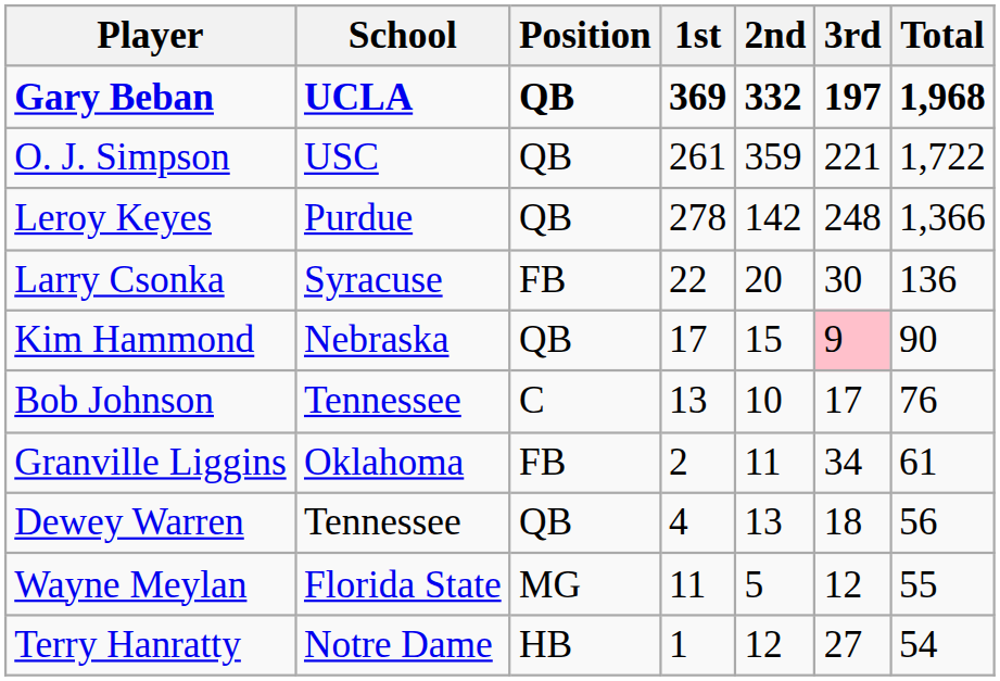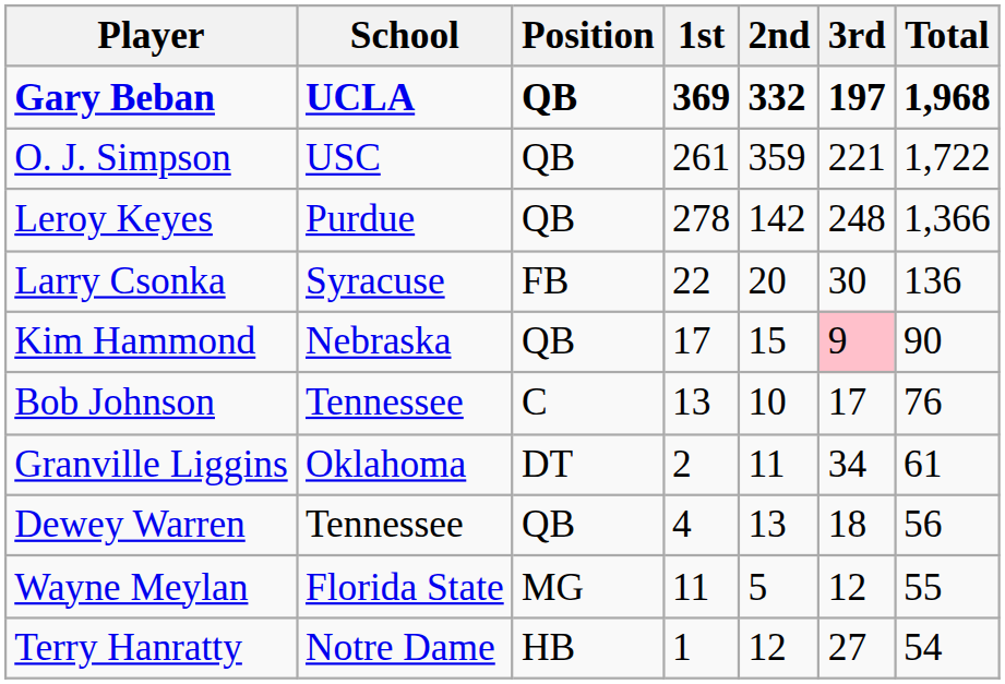 <table class="wikitable">
 <tr>
 <th>Player</th>
 <th>School</th>
 <th>Position</th>
 <th>1st</th>
 <th>2nd</th>
 <th>3rd</th>
 <th>Total</th>
 </tr>
 <tr>
 <td><strong><a href='#'>Gary Beban</a></strong></td>
 <td><strong><a href='#'>UCLA</a></strong></td>
 <td><strong>QB</strong></td>
 <td><strong>369</strong></td>
 <td><strong>332</strong></td>
 <td><strong>197</strong></td>
 <td><strong>1,968</strong></td>
 </tr>
 <tr>
 <td><a href='#'>O. J. Simpson</a></td>
 <td><a href='#'>USC</a></td>
 <td>QB</td>
 <td>261</td>
 <td>359</td>
 <td>221</td>
 <td>1,722</td>
 </tr>
 <tr>
 <td><a href='#'>Leroy Keyes</a></td>
 <td><a href='#'>Purdue</a></td>
 <td>QB</td>
 <td>278</td>
 <td>142</td>
 <td>248</td>
 <td>1,366</td>
 </tr>
 <tr>
 <td><a href='#'>Larry Csonka</a></td>
 <td><a href='#'>Syracuse</a></td>
 <td>FB</td>
 <td>22</td>
 <td>20</td>
 <td>30</td>
 <td>136</td>
 </tr>
 <tr>
 <td><a href='#'>Kim Hammond</a></td>
 <td><a href='#'>Nebraska</a></td>
 <td>QB</td>
 <td>17</td>
 <td>15</td>
 <td style="background: pink;">9</td>
 <td>90</td>
 </tr>
 <tr>
 <td><a href='#'>Bob Johnson</a></td>
 <td><a href='#'>Tennessee</a></td>
 <td>C</td>
 <td>13</td>
 <td>10</td>
 <td>17</td>
 <td>76</td>
 </tr>
 <tr>
 <td><a href='#'>Granville Liggins</a></td>
 <td><a href='#'>Oklahoma</a></td>
-<td>FB</td>
+<td>DT</td>
 <td>2</td>
 <td>11</td>
 <td>34</td>
 <td>61</td>
 </tr>
 <tr>
 <td><a href='#'>Dewey Warren</a></td>
 <td>Tennessee</td>
 <td>QB</td>
 <td>4</td>
 <td>13</td>
 <td>18</td>
 <td>56</td>
 </tr>
 <tr>
 <td><a href='#'>Wayne Meylan</a></td>
 <td><a href='#'>Florida State</a></td>
 <td>MG</td>
 <td>11</td>
 <td>5</td>
 <td>12</td>
 <td>55</td>
 </tr>
 <tr>
 <td><a href='#'>Terry Hanratty</a></td>
 <td><a href='#'>Notre Dame</a></td>
 <td>HB</td>
 <td>1</td>
 <td>12</td>
 <td>27</td>
 <td>54</td>
 </tr>
 </table>
